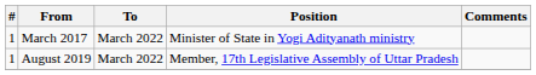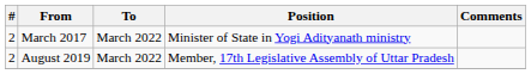 <table class="wikitable sortable">
 <tr>
 <th>#</th>
 <th>From</th>
 <th>To</th>
 <th>Position</th>
 <th>Comments</th>
 </tr>
 <tr>
-<td>1</td>
+<td>2</td>
 <td>March 2017</td>
 <td>March 2022</td>
 <td>Minister of State in <a href='#'>Yogi Adityanath ministry</a></td>
 <td></td>
 </tr>
 <tr>
-<td>1</td>
+<td>2</td>
 <td>August 2019</td>
 <td>March 2022</td>
 <td>Member, <a href='#'>17th Legislative Assembly of Uttar Pradesh</a></td>
 <td></td>
 </tr>
 <tr>
 </tr>
 </table>
